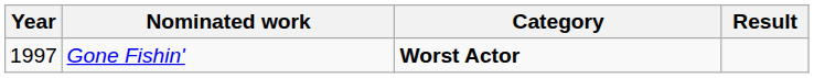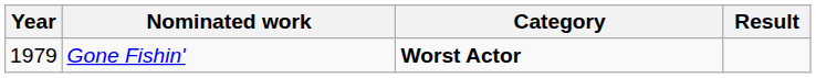 <table class="wikitable sortable">
 <tr>
 <th scope="col" style="width:1em;">Year</th>
 <th scope="col" style="width:39em;">Nominated work</th>
 <th scope="col" style="width:40em;">Category</th>
 <th scope="col" style="width:5em;">Result</th>
 </tr>
 <tr>
-<td>1997</td>
+<td>1979</td>
 <td><em><a href='#'>Gone Fishin'</a></em></td>
 <td><strong>Worst Actor</strong></td>
 <td></td>
 </tr>
 </table>
